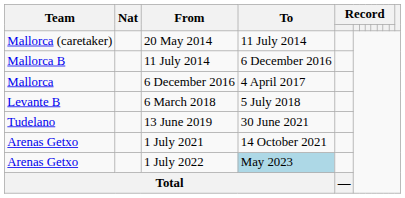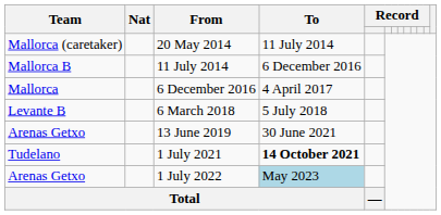 <table class="wikitable" style="text-align: center">
 <tr>
 <th rowspan="2">Team</th>
 <th rowspan="2">Nat</th>
 <th rowspan="2">From</th>
 <th rowspan="2">To</th>
 <th colspan="8">Record</th>
 <th rowspan=2></th>
 </tr>
 <tr>
 <th></th>
 <th></th>
 <th></th>
 <th></th>
 <th></th>
 <th></th>
 <th></th>
 <th></th>
 </tr>
 <tr>
 <td align=left><a href='#'>Mallorca</a> (caretaker)</td>
 <td></td>
 <td align=left>20 May 2014</td>
 <td align=left>11 July 2014<br></td>
 <td></td>
 </tr>
 <tr>
 <td align=left><a href='#'>Mallorca B</a></td>
 <td></td>
 <td align=left>11 July 2014</td>
 <td align=left>6 December 2016<br></td>
 <td></td>
 </tr>
 <tr>
 <td align=left><a href='#'>Mallorca</a></td>
 <td></td>
 <td align=left>6 December 2016</td>
 <td align=left>4 April 2017<br></td>
 <td></td>
 </tr>
 <tr>
 <td align=left><a href='#'>Levante B</a></td>
 <td></td>
 <td align=left>6 March 2018</td>
 <td align=left>5 July 2018<br></td>
 <td></td>
 </tr>
 <tr>
-<td align=left><a href='#'>Tudelano</a></td>
+<td align=left><a href='#'>Arenas Getxo</a></td>
 <td></td>
 <td align=left>13 June 2019</td>
 <td align=left>30 June 2021<br></td>
 <td></td>
 </tr>
 <tr>
-<td align=left><a href='#'>Arenas Getxo</a></td>
+<td align=left><a href='#'>Tudelano</a></td>
 <td></td>
 <td align=left>1 July 2021</td>
-<td align=left>14 October 2021<br></td>
+<td align=left><strong>14 October 2021<br></strong></td>
 <td></td>
 </tr>
 <tr>
 <td align=left><a href='#'>Arenas Getxo</a></td>
 <td></td>
 <td align=left>1 July 2022</td>
 <td align=left style="background: lightblue;">May 2023<br></td>
 <td></td>
 </tr>
 <tr>
 <th colspan="4">Total<br></th>
 <th>—</th>
 </tr>
 </table>
